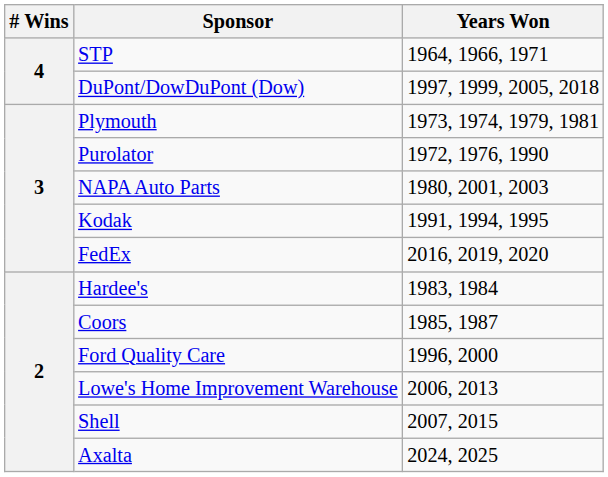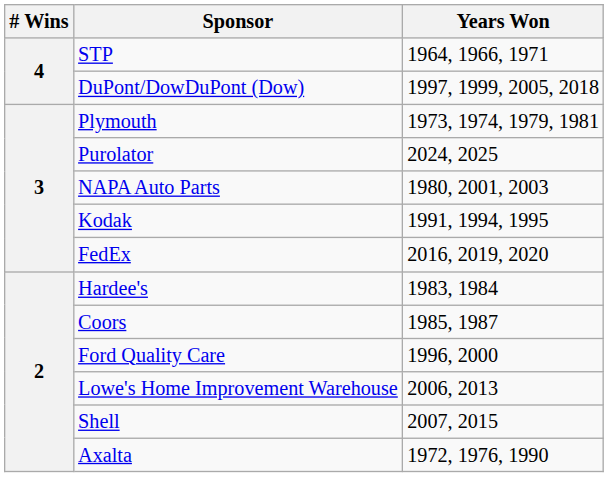 <table class="wikitable" style="font-size: 95%;">
 <tr>
 <th># Wins</th>
 <th>Sponsor</th>
 <th>Years Won</th>
 </tr>
 <tr>
 <th rowspan="2">4</th>
 <td><a href='#'>STP</a></td>
 <td>1964, 1966, 1971</td>
 </tr>
 <tr>
 <td><a href='#'>DuPont/DowDuPont (Dow)</a></td>
 <td>1997, 1999, 2005, 2018</td>
 </tr>
 <tr>
 <th rowspan="5">3</th>
 <td><a href='#'>Plymouth</a></td>
 <td>1973, 1974, 1979, 1981</td>
 </tr>
 <tr>
 <td><a href='#'>Purolator</a></td>
-<td>1972, 1976, 1990</td>
+<td>2024, 2025</td>
 </tr>
 <tr>
 <td><a href='#'>NAPA Auto Parts</a></td>
 <td>1980, 2001, 2003</td>
 </tr>
 <tr>
 <td><a href='#'>Kodak</a></td>
 <td>1991, 1994, 1995</td>
 </tr>
 <tr>
 <td><a href='#'>FedEx</a></td>
 <td>2016, 2019, 2020</td>
 </tr>
 <tr>
 <th rowspan="6">2</th>
 <td><a href='#'>Hardee's</a></td>
 <td>1983, 1984</td>
 </tr>
 <tr>
 <td><a href='#'>Coors</a></td>
 <td>1985, 1987</td>
 </tr>
 <tr>
 <td><a href='#'>Ford Quality Care</a></td>
 <td>1996, 2000</td>
 </tr>
 <tr>
 <td><a href='#'>Lowe's Home Improvement Warehouse</a></td>
 <td>2006, 2013</td>
 </tr>
 <tr>
 <td><a href='#'>Shell</a></td>
 <td>2007, 2015</td>
 </tr>
 <tr>
 <td><a href='#'>Axalta</a></td>
-<td>2024, 2025</td>
+<td>1972, 1976, 1990</td>
 </tr>
 </table>
